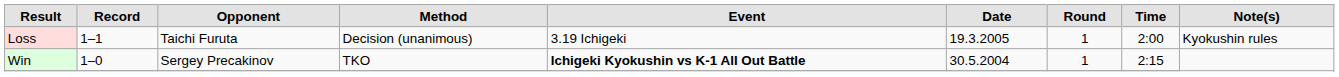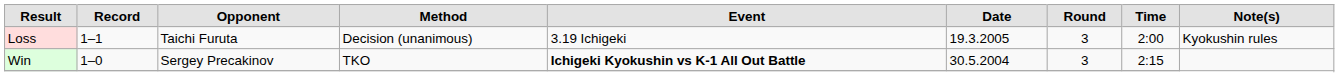 <table class="wikitable sortable" border="1" style="font-size:80%; text-align:left; width:80%;">
 <tr>
 <th style="border-style:none none solid solid; background:#e3e3e3;">Result</th>
 <th style="border-style:none none solid solid; background:#e3e3e3;">Record</th>
 <th style="border-style:none none solid solid; background:#e3e3e3;"><strong>Opponent</strong></th>
 <th style="border-style:none none solid solid; background:#e3e3e3;"><strong>Method</strong></th>
 <th style="border-style:none none solid solid; background:#e3e3e3;"><strong>Event</strong></th>
 <th style="border-style:none none solid solid; background:#e3e3e3;"><strong>Date</strong></th>
 <th style="border-style:none none solid solid; background:#e3e3e3;"><strong>Round</strong></th>
 <th style="border-style:none none solid solid; background:#e3e3e3;"><strong>Time</strong></th>
 <th style="border-style:none none solid solid; background:#e3e3e3;"><strong>Note(s)</strong></th>
 </tr>
 <tr>
 <td bgcolor=#FFDDDD>Loss</td>
 <td>1–1</td>
 <td> Taichi Furuta</td>
 <td>Decision (unanimous)</td>
 <td>3.19 Ichigeki</td>
 <td>19.3.2005</td>
-<td align='center'>1</td>
+<td align='center'>3</td>
 <td align='center'>2:00</td>
 <td>Kyokushin rules</td>
 </tr>
 <tr>
 <td bgcolor=#DDFFDD>Win</td>
 <td>1–0</td>
 <td> Sergey Precakinov</td>
 <td>TKO</td>
 <td><strong>Ichigeki Kyokushin vs K-1 All Out Battle</strong></td>
 <td>30.5.2004</td>
-<td align='center'>1</td>
+<td align='center'>3</td>
 <td align='center'>2:15</td>
 </tr>
 <tr>
 </tr>
 </table>
